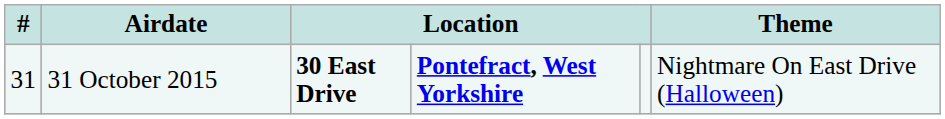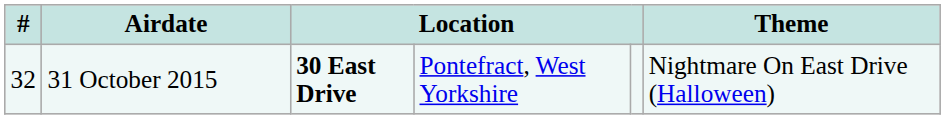 <table class="wikitable" id="series_list" style="width:95%;">
 <tr>
 <th style="background:#c5e4e1;">#</th>
 <th style="background:#c5e4e1; width:150px;">Airdate</th>
 <th style="background:#c5e4e1;" colspan="3">Location</th>
 <th style="background:#c5e4e1;">Theme</th>
 </tr>
 <tr style="background:#eff8f7;">
-<td>31</td>
+<td>32</td>
 <td>31 October 2015</td>
 <td><strong>30 East Drive</strong></td>
-<td><strong><a href='#'>Pontefract</a>, <a href='#'>West Yorkshire</a></strong></td>
+<td><a href='#'>Pontefract</a>, <a href='#'>West Yorkshire</a></td>
 <td></td>
 <td>Nightmare On East Drive (<a href='#'>Halloween</a>)</td>
 </tr>
 </table>
